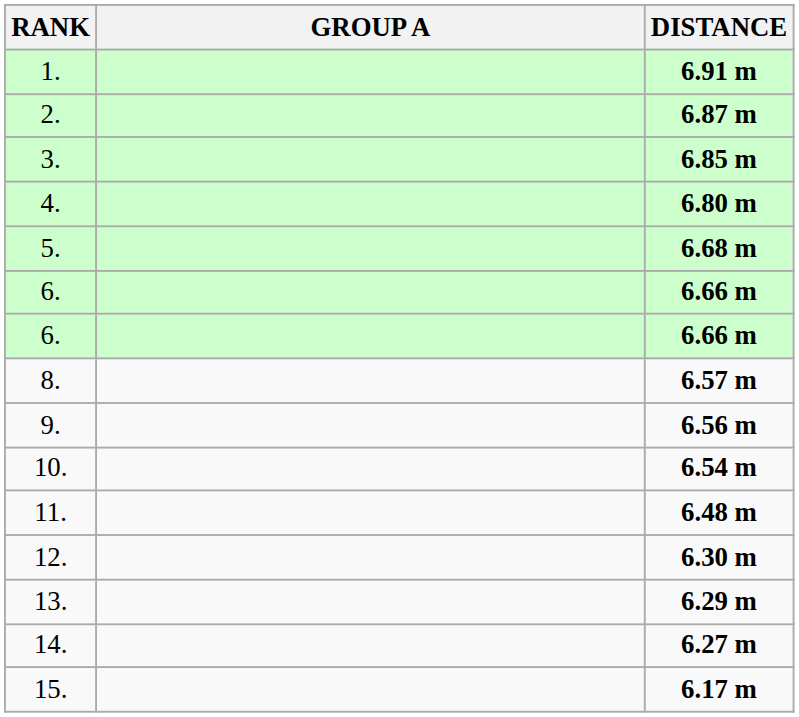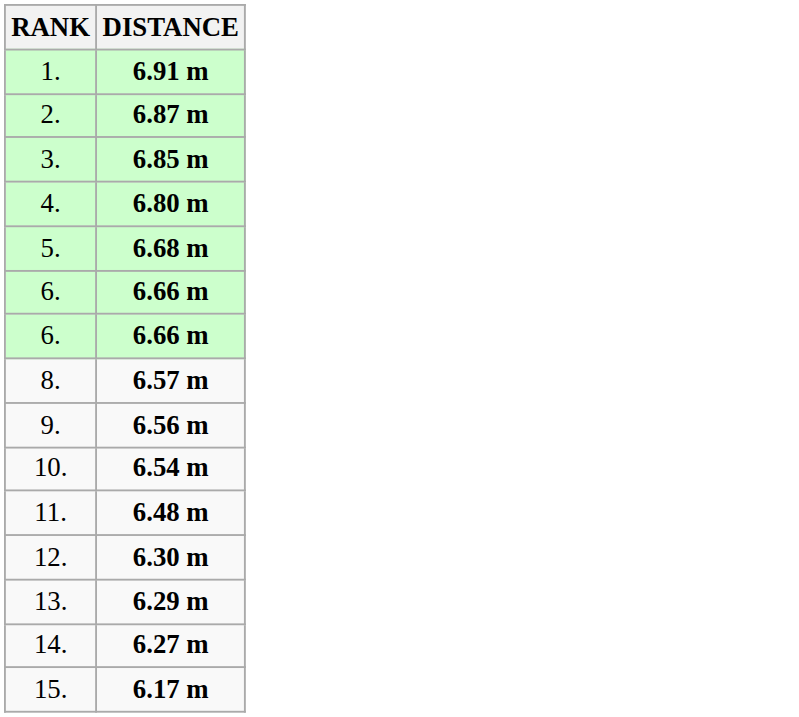 <table class="wikitable" style="border-collapse: collapse; font-size: 90%;">
 <tr>
 <th>RANK</th>
-<th style="width: 20em">GROUP A</th>
 <th style="width: 5em">DISTANCE</th>
 </tr>
 <tr style="background:#ccffcc;">
 <td align="center">1.</td>
-<td></td>
 <td align="center"><strong>6.91 m</strong></td>
 </tr>
 <tr style="background:#ccffcc;">
 <td align="center">2.</td>
-<td></td>
 <td align="center"><strong>6.87 m</strong></td>
 </tr>
 <tr style="background:#ccffcc;">
 <td align="center">3.</td>
-<td></td>
 <td align="center"><strong>6.85 m</strong></td>
 </tr>
 <tr style="background:#ccffcc;">
 <td align="center">4.</td>
-<td></td>
 <td align="center"><strong>6.80 m</strong></td>
 </tr>
 <tr style="background:#ccffcc;">
 <td align="center">5.</td>
-<td></td>
 <td align="center"><strong>6.68 m</strong></td>
 </tr>
 <tr style="background:#ccffcc;">
 <td align="center">6.</td>
-<td></td>
 <td align="center"><strong>6.66 m</strong></td>
 </tr>
 <tr style="background:#ccffcc;">
 <td align="center">6.</td>
-<td></td>
 <td align="center"><strong>6.66 m</strong></td>
 </tr>
 <tr>
 <td align="center">8.</td>
-<td></td>
 <td align="center"><strong>6.57 m</strong></td>
 </tr>
 <tr>
 <td align="center">9.</td>
-<td></td>
 <td align="center"><strong>6.56 m</strong></td>
 </tr>
 <tr>
 <td align="center">10.</td>
-<td></td>
 <td align="center"><strong>6.54 m</strong></td>
 </tr>
 <tr>
 <td align="center">11.</td>
-<td></td>
 <td align="center"><strong>6.48 m</strong></td>
 </tr>
 <tr>
 <td align="center">12.</td>
-<td></td>
 <td align="center"><strong>6.30 m</strong></td>
 </tr>
 <tr>
 <td align="center">13.</td>
-<td></td>
 <td align="center"><strong>6.29 m</strong></td>
 </tr>
 <tr>
 <td align="center">14.</td>
-<td></td>
 <td align="center"><strong>6.27 m</strong></td>
 </tr>
 <tr>
 <td align="center">15.</td>
-<td></td>
 <td align="center"><strong>6.17 m</strong></td>
 </tr>
 </table>
